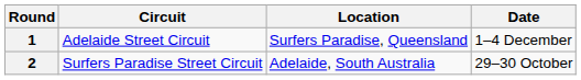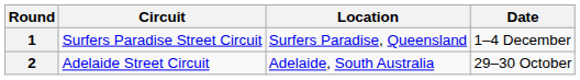 <table class="wikitable" style="font-size:85%">
 <tr>
 <th>Round</th>
 <th>Circuit</th>
 <th>Location</th>
 <th>Date</th>
 </tr>
 <tr>
 <th>1</th>
-<td> <a href='#'>Adelaide Street Circuit</a></td>
+<td> <a href='#'>Surfers Paradise Street Circuit</a></td>
 <td><a href='#'>Surfers Paradise</a>, <a href='#'>Queensland</a></td>
 <td>1–4 December</td>
 </tr>
 <tr>
 <th>2</th>
-<td> <a href='#'>Surfers Paradise Street Circuit</a></td>
+<td> <a href='#'>Adelaide Street Circuit</a></td>
 <td><a href='#'>Adelaide</a>, <a href='#'>South Australia</a></td>
 <td>29–30 October</td>
 </tr>
 </table>
